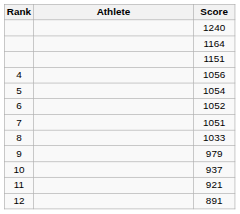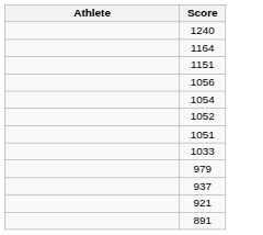 <table class=wikitable style="text-align:center">
 <tr>
-<th width=40>Rank</th>
 <th width=250>Athlete</th>
 <th width=60>Score</th>
 </tr>
 <tr>
-<td></td>
 <td align="left"></td>
 <td>1240</td>
 </tr>
 <tr>
-<td></td>
 <td align="left"></td>
 <td>1164</td>
 </tr>
 <tr>
-<td></td>
 <td align="left"></td>
 <td>1151</td>
 </tr>
 <tr>
-<td>4</td>
 <td align="left"></td>
 <td>1056</td>
 </tr>
 <tr>
-<td>5</td>
 <td align="left"></td>
 <td>1054</td>
 </tr>
 <tr>
-<td>6</td>
 <td align="left"></td>
 <td>1052</td>
 </tr>
 <tr>
-<td>7</td>
 <td align="left"></td>
 <td>1051</td>
 </tr>
 <tr>
-<td>8</td>
 <td align="left"></td>
 <td>1033</td>
 </tr>
 <tr>
-<td>9</td>
 <td align="left"></td>
 <td>979</td>
 </tr>
 <tr>
-<td>10</td>
 <td align="left"></td>
 <td>937</td>
 </tr>
 <tr>
-<td>11</td>
 <td align="left"></td>
 <td>921</td>
 </tr>
 <tr>
-<td>12</td>
 <td align="left"></td>
 <td>891</td>
 </tr>
 </table>
